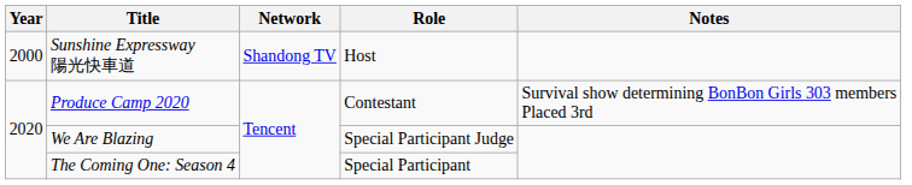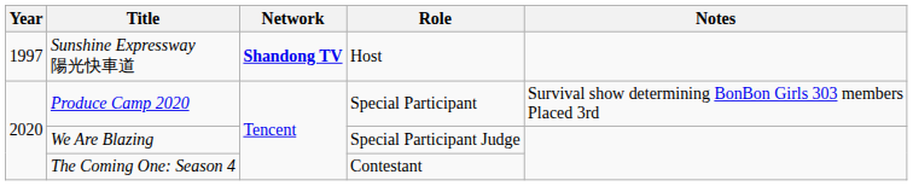 <table class="wikitable">
 <tr>
 <th>Year</th>
 <th>Title</th>
 <th>Network</th>
 <th>Role</th>
 <th>Notes</th>
 </tr>
 <tr>
-<td>2000</td>
+<td>1997</td>
 <td><em>Sunshine Expressway</em><br> 陽光快車道</td>
-<td><a href='#'>Shandong TV</a></td>
+<td><strong><a href='#'>Shandong TV</a></strong></td>
 <td>Host</td>
 </tr>
 <tr>
 <td rowspan="5">2020</td>
 <td><em><a href='#'>Produce Camp 2020</a></em></td>
 <td rowspan="5"><a href='#'>Tencent</a></td>
-<td>Contestant</td>
+<td>Special Participant</td>
 <td>Survival show determining <a href='#'>BonBon Girls 303</a> members<br>Placed 3rd</td>
 </tr>
 <tr>
 <td><em>We Are Blazing</em></td>
 <td>Special Participant Judge</td>
 </tr>
 <tr>
 <td><em>The Coming One: Season 4</em></td>
-<td>Special Participant</td>
+<td>Contestant</td>
 </tr>
 </table>
